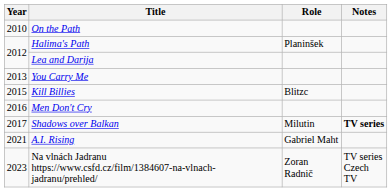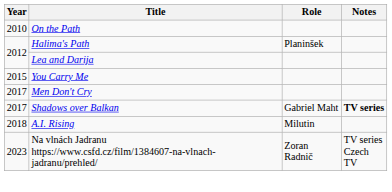 <table class="wikitable sortable">
 <tr>
 <th>Year</th>
 <th>Title</th>
 <th>Role</th>
 <th class="unsortable">Notes</th>
 </tr>
 <tr>
 <td>2010</td>
 <td><em><a href='#'>On the Path</a></em></td>
 <td></td>
 <td></td>
 </tr>
 <tr>
 <td rowspan=2>2012</td>
 <td><em><a href='#'>Halima's Path</a></em></td>
 <td>Planinšek</td>
 <td></td>
 </tr>
 <tr>
 <td><em><a href='#'>Lea and Darija</a></em></td>
 <td></td>
 <td></td>
 </tr>
 <tr>
-<td>2013</td>
+<td>2015</td>
 <td><em><a href='#'>You Carry Me</a></em></td>
 <td></td>
 <td></td>
 </tr>
 <tr>
-<td>2015</td>
-<td><em><a href='#'>Kill Billies</a></em></td>
-<td>Blitzc</td>
-<td></td>
-</tr>
-<tr>
-<td>2016</td>
+<td>2017</td>
 <td><em><a href='#'>Men Don't Cry</a></em></td>
 <td></td>
 <td></td>
 </tr>
 <tr>
 <td>2017</td>
 <td><em><a href='#'>Shadows over Balkan</a></em></td>
-<td>Milutin</td>
+<td>Gabriel Maht</td>
 <td><strong>TV series</strong></td>
 </tr>
 <tr>
-<td>2021</td>
+<td>2018</td>
 <td><em><a href='#'>A.I. Rising</a></em></td>
-<td>Gabriel Maht</td>
+<td>Milutin</td>
 <td></td>
 </tr>
 <tr>
 <td>2023</td>
 <td>Na vlnách Jadranu<br>https://www.csfd.cz/film/1384607-na-vlnach-jadranu/prehled/</td>
 <td>Zoran Radnič</td>
 <td>TV series<br>Czech TV</td>
 </tr>
 </table>
